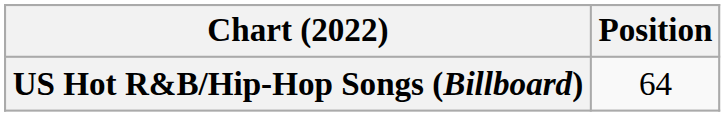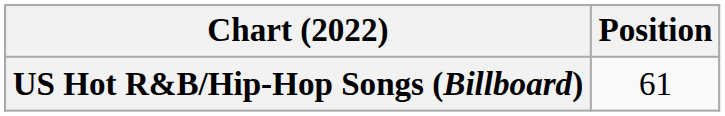 <table class="wikitable plainrowheaders" style="text-align:center">
 <tr>
 <th scope="col">Chart (2022)</th>
 <th scope="col">Position</th>
 </tr>
 <tr>
 <th scope="row">US Hot R&B/Hip-Hop Songs (<em>Billboard</em>)</th>
-<td>64</td>
+<td>61</td>
 </tr>
 </table>
